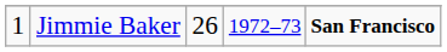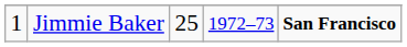 <table class="wikitable">
 <tr>
 </tr>
 <tr>
 <td>1</td>
 <td><a href='#'>Jimmie Baker</a></td>
-<td>26</td>
+<td>25</td>
 <td style="font-size:80%;"><a href='#'>1972–73</a></td>
 <td style="font-size:80%;"><strong>San Francisco</strong></td>
 </tr>
 </table>
